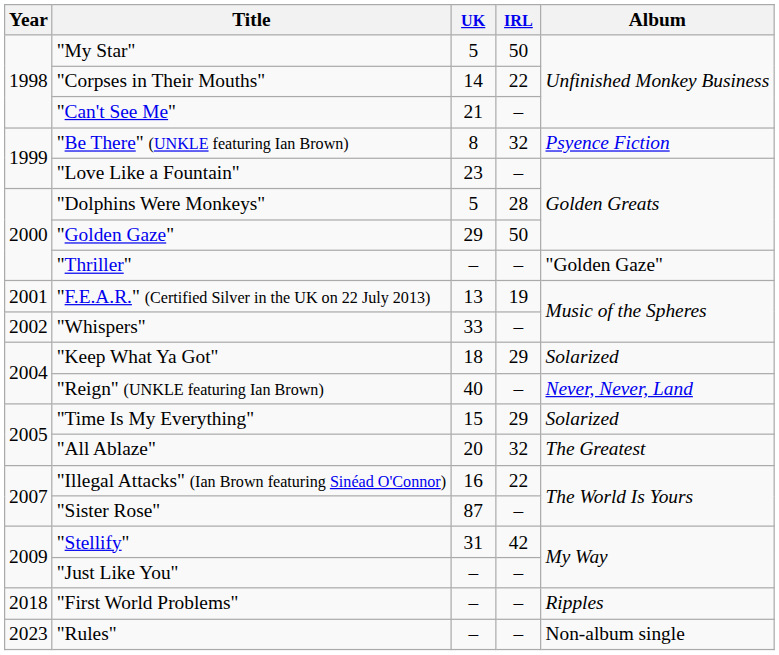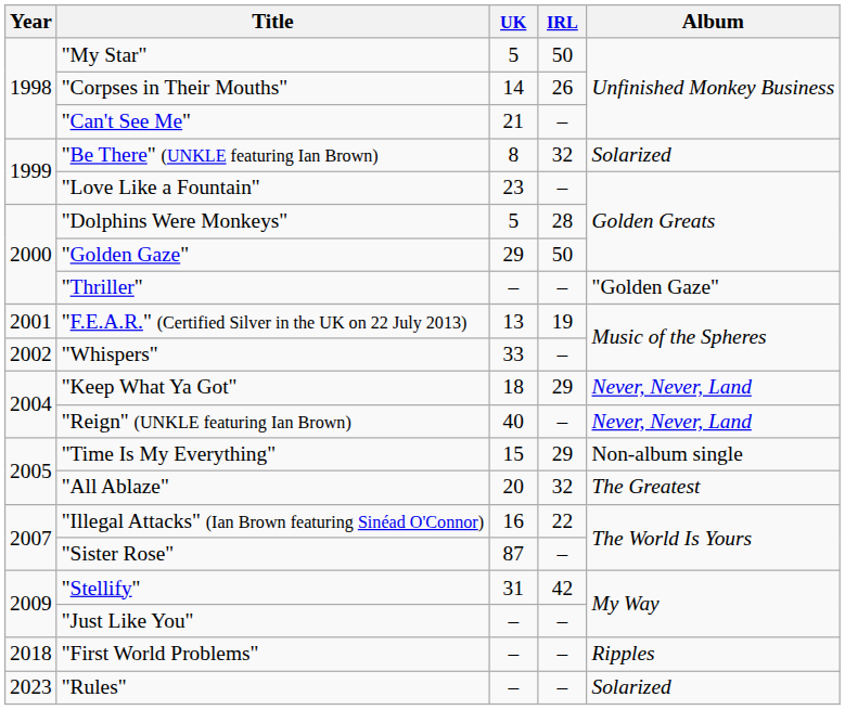 <table class="wikitable" style=text-align:center;>
 <tr>
 <th>Year</th>
 <th>Title</th>
 <th width=30><small><a href='#'>UK</a></small><br></th>
 <th width=30><small><a href='#'>IRL</a></small><br></th>
 <th>Album</th>
 </tr>
 <tr>
 <td rowspan=3>1998</td>
 <td align=left>"My Star"</td>
 <td>5</td>
 <td>50</td>
 <td align=left rowspan=3><em>Unfinished Monkey Business</em></td>
 </tr>
 <tr>
 <td align=left>"Corpses in Their Mouths"</td>
 <td>14</td>
-<td>22</td>
+<td>26</td>
 </tr>
 <tr>
 <td align=left>"<a href='#'>Can't See Me</a>"</td>
 <td>21</td>
 <td>–</td>
 </tr>
 <tr>
 <td rowspan=2>1999</td>
 <td align=left>"<a href='#'>Be There</a>" <small>(<a href='#'>UNKLE</a> featuring Ian Brown)</small></td>
 <td>8</td>
 <td>32</td>
-<td align=left><em><a href='#'>Psyence Fiction</a></em></td>
+<td align=left><em>Solarized</em></td>
 </tr>
 <tr>
 <td align=left>"Love Like a Fountain"</td>
 <td>23</td>
 <td>–</td>
 <td align=left rowspan=3><em>Golden Greats</em></td>
 </tr>
 <tr>
 <td rowspan=3>2000</td>
 <td align=left>"Dolphins Were Monkeys"</td>
 <td>5</td>
 <td>28</td>
 </tr>
 <tr>
 <td align=left>"<a href='#'>Golden Gaze</a>"</td>
 <td>29</td>
 <td>50</td>
 </tr>
 <tr>
 <td align=left>"<a href='#'>Thriller</a>"</td>
 <td>–</td>
 <td>–</td>
 <td align=left>"Golden Gaze"</td>
 </tr>
 <tr>
 <td>2001</td>
 <td align=left>"<a href='#'>F.E.A.R.</a>" <small>(Certified Silver in the UK on 22 July 2013)</small></td>
 <td>13</td>
 <td>19</td>
 <td align=left rowspan=2><em>Music of the Spheres</em></td>
 </tr>
 <tr>
 <td>2002</td>
 <td align=left>"Whispers"</td>
 <td>33</td>
 <td>–</td>
 </tr>
 <tr>
 <td rowspan=2>2004</td>
 <td align=left>"Keep What Ya Got"</td>
 <td>18</td>
 <td>29</td>
-<td align=left><em>Solarized</em></td>
+<td align=left><em><a href='#'>Never, Never, Land</a></em></td>
 </tr>
 <tr>
 <td align=left>"Reign" <small>(UNKLE featuring Ian Brown)</small></td>
 <td>40</td>
 <td>–</td>
 <td align=left><em><a href='#'>Never, Never, Land</a></em></td>
 </tr>
 <tr>
 <td rowspan=2>2005</td>
 <td align=left>"Time Is My Everything"</td>
 <td>15</td>
 <td>29</td>
-<td align=left><em>Solarized</em></td>
+<td align=left>Non-album single</td>
 </tr>
 <tr>
 <td align=left>"All Ablaze"</td>
 <td>20</td>
 <td>32</td>
 <td align=left><em>The Greatest</em></td>
 </tr>
 <tr>
 <td rowspan=2>2007</td>
 <td align=left>"Illegal Attacks" <small>(Ian Brown featuring <a href='#'>Sinéad O'Connor</a>)</small></td>
 <td>16</td>
 <td>22</td>
 <td align=left rowspan=2><em>The World Is Yours</em></td>
 </tr>
 <tr>
 <td align=left>"Sister Rose"</td>
 <td>87</td>
 <td>–</td>
 </tr>
 <tr>
 <td rowspan=2>2009</td>
 <td align=left>"<a href='#'>Stellify</a>"</td>
 <td>31</td>
 <td>42</td>
 <td align=left rowspan=2><em>My Way</em></td>
 </tr>
 <tr>
 <td align=left>"Just Like You"</td>
 <td>–</td>
 <td>–</td>
 </tr>
 <tr>
 <td>2018</td>
 <td align=left>"First World Problems"</td>
 <td>–</td>
 <td>–</td>
 <td align=left><em>Ripples</em></td>
 </tr>
 <tr>
 <td>2023</td>
 <td align=left>"Rules"</td>
 <td>–</td>
 <td>–</td>
-<td align=left>Non-album single</td>
+<td align=left><em>Solarized</em></td>
 </tr>
 </table>
